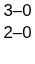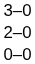 <table cellspacing=1 width=70%>
 <tr>
 <th width=25%></th>
 <th width=30%></th>
 <th width=15%></th>
 <th width=30%></th>
 </tr>
 <tr>
 <td></td>
 <td align=right></td>
 <td align=center>3–0</td>
 <td></td>
 </tr>
 <tr>
 <td></td>
 <td align=right></td>
 <td align=center>2–0</td>
 <td></td>
 </tr>
+<tr>
+<td></td>
+<td align=right></td>
+<td align=center>0–0</td>
+<td></td>
+</tr>
 </table>
